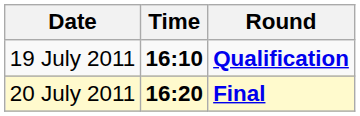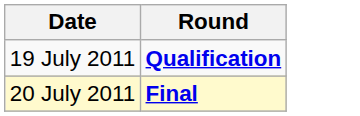 <table class="wikitable">
 <tr>
 <th>Date</th>
-<th>Time</th>
 <th>Round</th>
 </tr>
 <tr>
 <td>19 July 2011</td>
-<td><strong>16:10</strong></td>
 <td><strong><a href='#'>Qualification</a></strong></td>
 </tr>
 <tr style=background:lemonchiffon>
 <td>20 July 2011</td>
-<td><strong>16:20</strong></td>
 <td><strong><a href='#'>Final</a></strong></td>
 </tr>
 </table>
